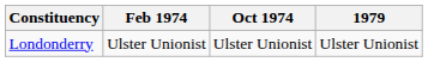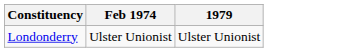 <table class="wikitable">
 <tr>
 <th>Constituency</th>
 <th>Feb 1974</th>
-<th>Oct 1974</th>
 <th>1979</th>
 </tr>
 <tr>
 <td><a href='#'>Londonderry</a></td>
 <td bgcolor=>Ulster Unionist</td>
 <td bgcolor=>Ulster Unionist</td>
-<td bgcolor=>Ulster Unionist</td>
 </tr>
 </table>
